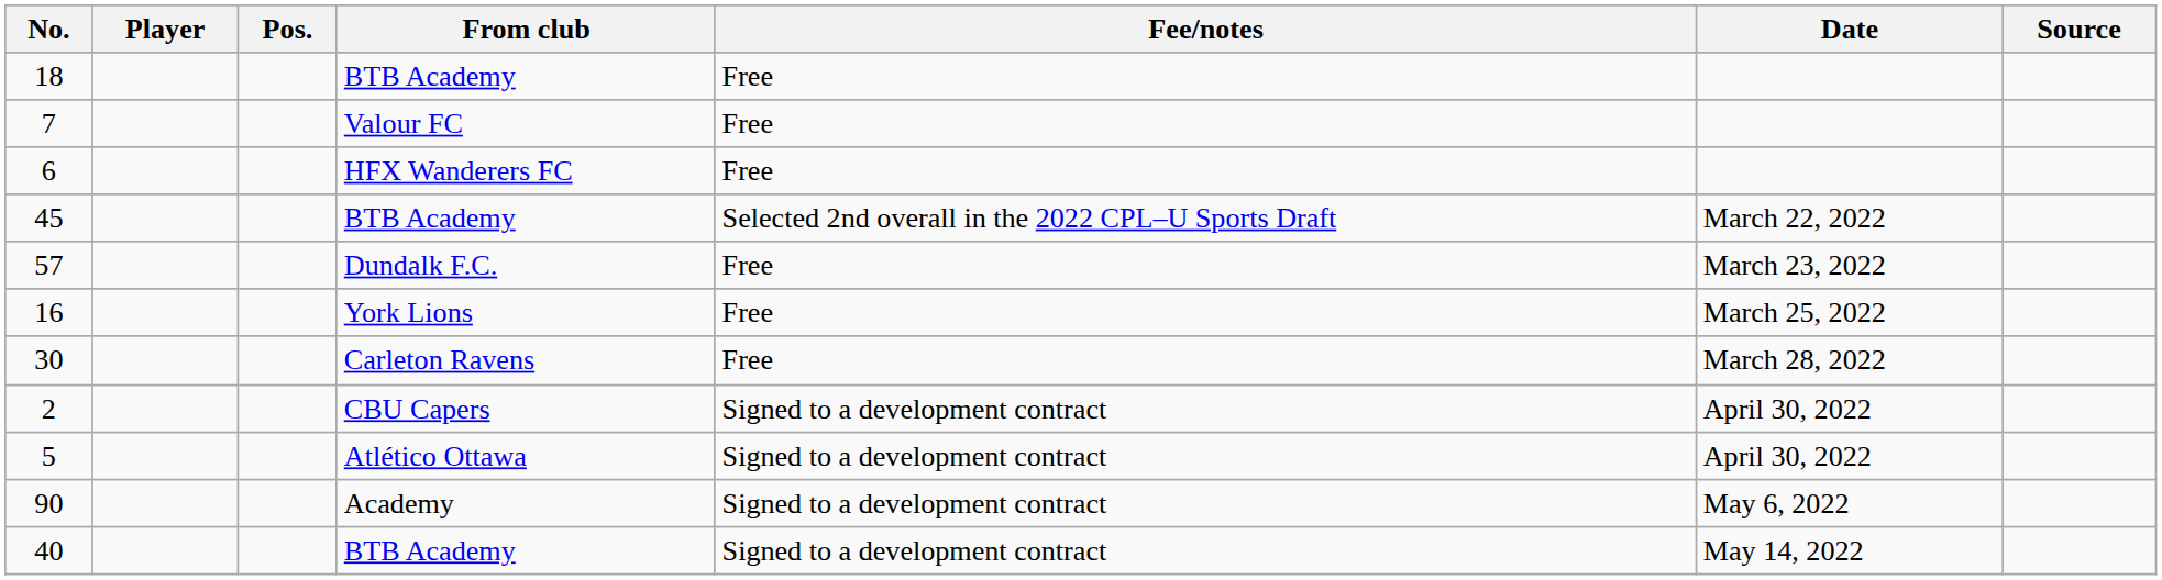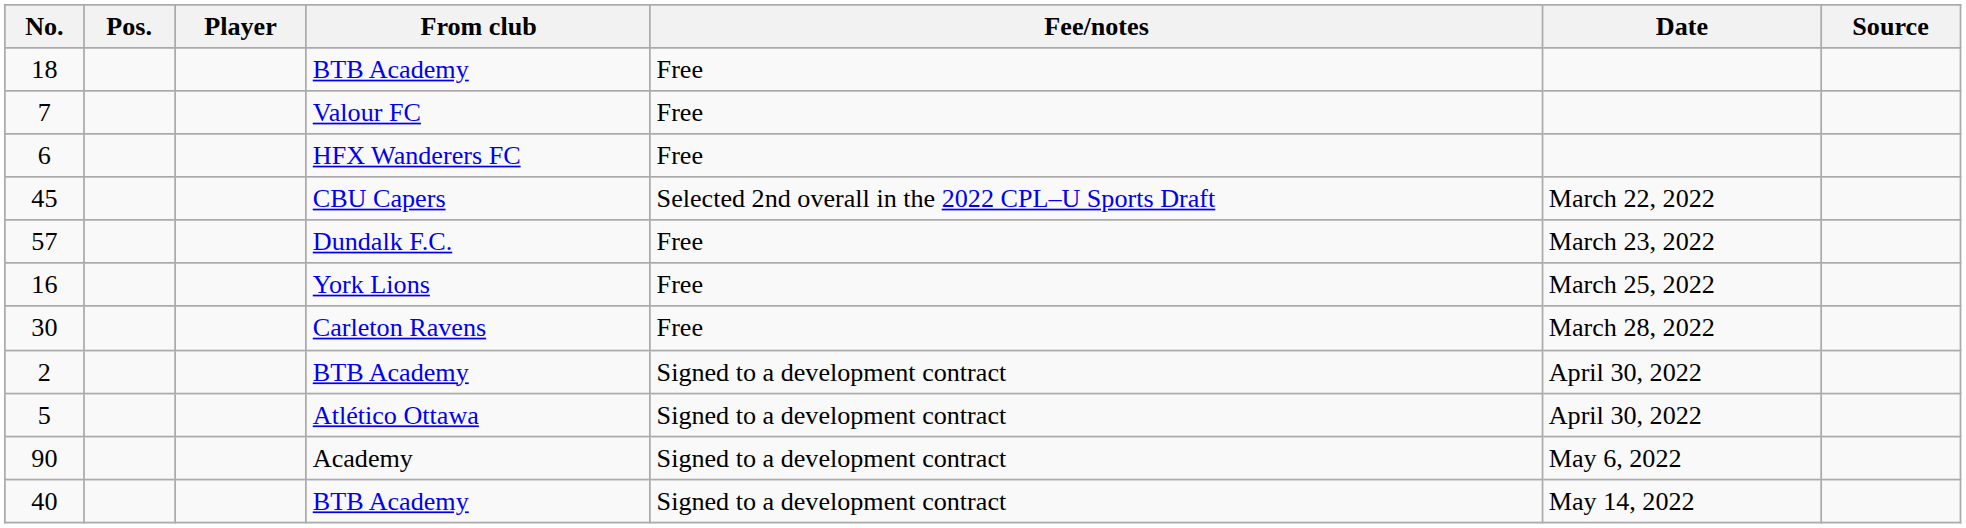 <table class="wikitable sortable" style="width:90%; text-align:center; font-size:95%; text-align:left;">
 <tr>
 <th>No.</th>
+<th>Pos.</th>
 <th>Player</th>
-<th>Pos.</th>
 <th>From club</th>
 <th>Fee/notes</th>
 <th>Date</th>
 <th>Source</th>
 </tr>
 <tr>
 <td align=center>18</td>
+<td align=center></td>
 <td></td>
-<td align=center></td>
 <td> <a href='#'>BTB Academy</a></td>
 <td>Free</td>
 <td></td>
 <td></td>
 </tr>
 <tr>
 <td align=center>7</td>
+<td align=center></td>
 <td></td>
-<td align=center></td>
 <td> <a href='#'>Valour FC</a></td>
 <td>Free</td>
 <td></td>
 <td></td>
 </tr>
 <tr>
 <td align=center>6</td>
+<td align=center></td>
 <td></td>
-<td align=center></td>
 <td> <a href='#'>HFX Wanderers FC</a></td>
 <td>Free</td>
 <td></td>
 <td></td>
 </tr>
 <tr>
 <td align=center>45</td>
+<td align=center></td>
 <td></td>
-<td align=center></td>
-<td> <a href='#'>BTB Academy</a></td>
+<td> <a href='#'>CBU Capers</a></td>
 <td>Selected 2nd overall in the <a href='#'>2022 CPL–U Sports Draft</a></td>
 <td>March 22, 2022</td>
 <td></td>
 </tr>
 <tr>
 <td align=center>57</td>
+<td align=center></td>
 <td></td>
-<td align=center></td>
 <td> <a href='#'>Dundalk F.C.</a></td>
 <td>Free</td>
 <td>March 23, 2022</td>
 <td></td>
 </tr>
 <tr>
 <td align=center>16</td>
+<td align=center></td>
 <td></td>
-<td align=center></td>
 <td> <a href='#'>York Lions</a></td>
 <td>Free</td>
 <td>March 25, 2022</td>
 <td></td>
 </tr>
 <tr>
 <td align=center>30</td>
+<td align=center></td>
 <td></td>
-<td align=center></td>
 <td> <a href='#'>Carleton Ravens</a></td>
 <td>Free</td>
 <td>March 28, 2022</td>
 <td></td>
 </tr>
 <tr>
 <td align=center>2</td>
+<td align=center></td>
 <td></td>
-<td align=center></td>
-<td> <a href='#'>CBU Capers</a></td>
+<td> <a href='#'>BTB Academy</a></td>
 <td>Signed to a development contract</td>
 <td>April 30, 2022</td>
 <td></td>
 </tr>
 <tr>
 <td align=center>5</td>
+<td align=center></td>
 <td></td>
-<td align=center></td>
 <td> <a href='#'>Atlético Ottawa</a></td>
 <td>Signed to a development contract</td>
 <td>April 30, 2022</td>
 <td></td>
 </tr>
 <tr>
 <td align=center>90</td>
+<td align=center></td>
 <td></td>
-<td align=center></td>
 <td>Academy</td>
 <td>Signed to a development contract</td>
 <td>May 6, 2022</td>
 <td></td>
 </tr>
 <tr>
 <td align=center>40</td>
+<td align=center></td>
 <td></td>
-<td align=center></td>
 <td> <a href='#'>BTB Academy</a></td>
 <td>Signed to a development contract</td>
 <td>May 14, 2022</td>
 <td></td>
 </tr>
 </table>
